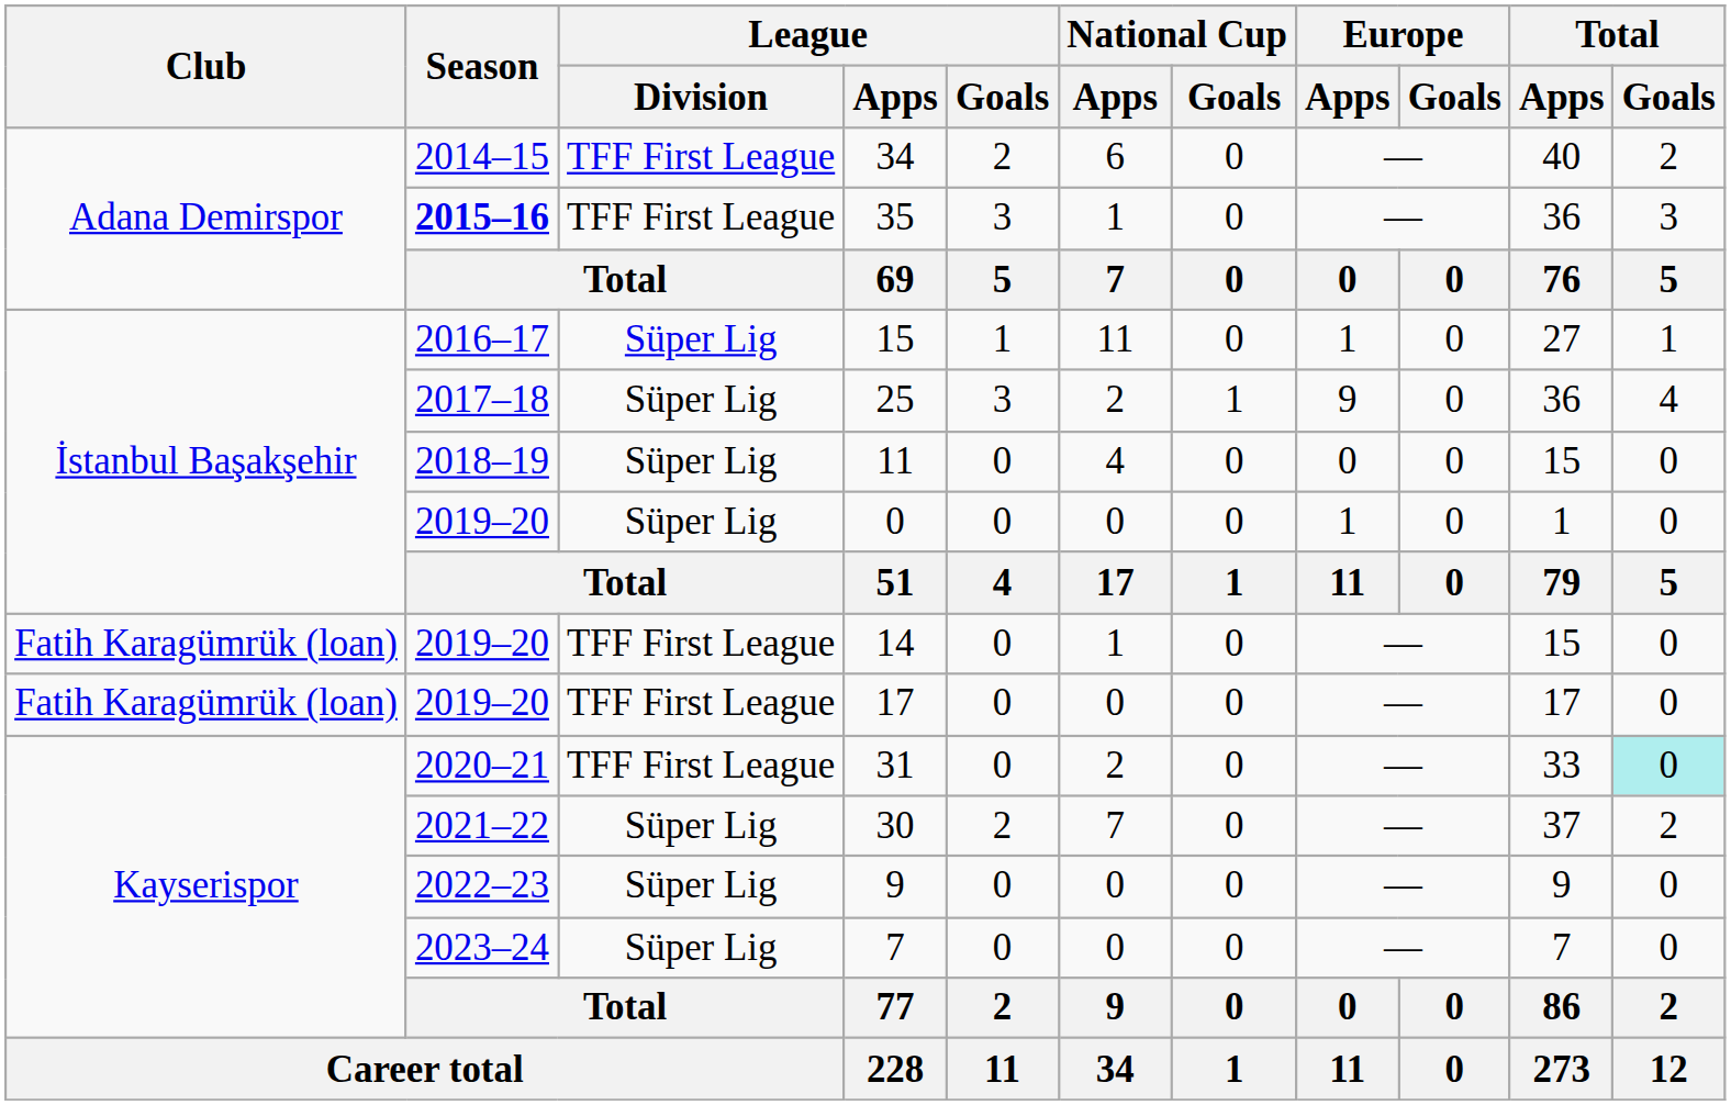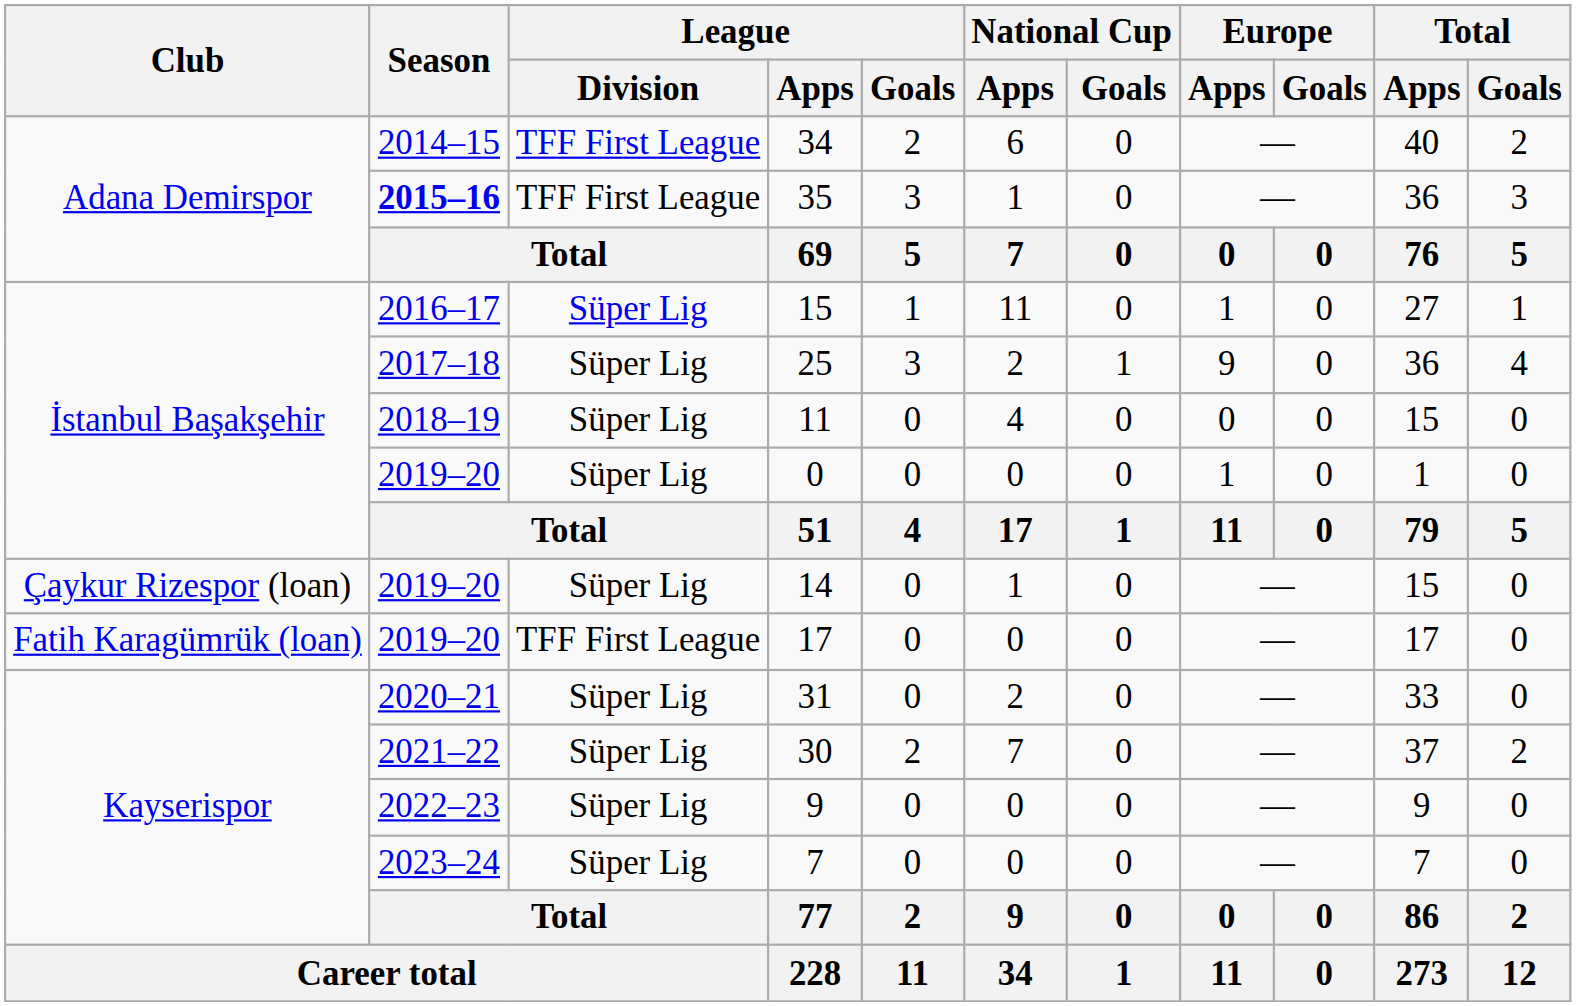 <table class="wikitable" style="text-align: center">
 <tr>
 <th rowspan="2">Club</th>
 <th rowspan="2">Season</th>
 <th colspan="3">League</th>
 <th colspan="2">National Cup</th>
 <th colspan="2">Europe</th>
 <th colspan="2">Total</th>
 </tr>
 <tr>
 <th>Division</th>
 <th>Apps</th>
 <th>Goals</th>
 <th>Apps</th>
 <th>Goals</th>
 <th>Apps</th>
 <th>Goals</th>
 <th>Apps</th>
 <th>Goals</th>
 </tr>
 <tr>
 <td rowspan="3"><a href='#'>Adana Demirspor</a></td>
 <td><a href='#'>2014–15</a></td>
 <td><a href='#'>TFF First League</a></td>
 <td>34</td>
 <td>2</td>
 <td>6</td>
 <td>0</td>
 <td colspan="2">—</td>
 <td>40</td>
 <td>2</td>
 </tr>
 <tr>
 <td><strong><a href='#'>2015–16</a></strong></td>
 <td>TFF First League</td>
 <td>35</td>
 <td>3</td>
 <td>1</td>
 <td>0</td>
 <td colspan="2">—</td>
 <td>36</td>
 <td>3</td>
 </tr>
 <tr>
 <th colspan="2">Total</th>
 <th>69</th>
 <th>5</th>
 <th>7</th>
 <th>0</th>
 <th>0</th>
 <th>0</th>
 <th>76</th>
 <th>5</th>
 </tr>
 <tr>
 <td rowspan="5"><a href='#'>İstanbul Başakşehir</a></td>
 <td><a href='#'>2016–17</a></td>
 <td><a href='#'>Süper Lig</a></td>
 <td>15</td>
 <td>1</td>
 <td>11</td>
 <td>0</td>
 <td>1</td>
 <td>0</td>
 <td>27</td>
 <td>1</td>
 </tr>
 <tr>
 <td><a href='#'>2017–18</a></td>
 <td>Süper Lig</td>
 <td>25</td>
 <td>3</td>
 <td>2</td>
 <td>1</td>
 <td>9</td>
 <td>0</td>
 <td>36</td>
 <td>4</td>
 </tr>
 <tr>
 <td><a href='#'>2018–19</a></td>
 <td>Süper Lig</td>
 <td>11</td>
 <td>0</td>
 <td>4</td>
 <td>0</td>
 <td>0</td>
 <td>0</td>
 <td>15</td>
 <td>0</td>
 </tr>
 <tr>
 <td><a href='#'>2019–20</a></td>
 <td>Süper Lig</td>
 <td>0</td>
 <td>0</td>
 <td>0</td>
 <td>0</td>
 <td>1</td>
 <td>0</td>
 <td>1</td>
 <td>0</td>
 </tr>
 <tr>
 <th colspan="2">Total</th>
 <th>51</th>
 <th>4</th>
 <th>17</th>
 <th>1</th>
 <th>11</th>
 <th>0</th>
 <th>79</th>
 <th>5</th>
 </tr>
 <tr>
-<td><a href='#'>Fatih Karagümrük (loan)</a></td>
+<td><a href='#'>Çaykur Rizespor</a> (loan)</td>
 <td><a href='#'>2019–20</a></td>
-<td>TFF First League</td>
+<td>Süper Lig</td>
 <td>14</td>
 <td>0</td>
 <td>1</td>
 <td>0</td>
 <td colspan="2">—</td>
 <td>15</td>
 <td>0</td>
 </tr>
 <tr>
 <td><a href='#'>Fatih Karagümrük (loan)</a></td>
 <td><a href='#'>2019–20</a></td>
 <td>TFF First League</td>
 <td>17</td>
 <td>0</td>
 <td>0</td>
 <td>0</td>
 <td colspan="2">—</td>
 <td>17</td>
 <td>0</td>
 </tr>
 <tr>
 <td rowspan="5"><a href='#'>Kayserispor</a></td>
 <td><a href='#'>2020–21</a></td>
-<td>TFF First League</td>
+<td>Süper Lig</td>
 <td>31</td>
 <td>0</td>
 <td>2</td>
 <td>0</td>
 <td colspan="2">—</td>
 <td>33</td>
-<td style="background: paleturquoise;">0</td>
+<td>0</td>
 </tr>
 <tr>
 <td><a href='#'>2021–22</a></td>
 <td>Süper Lig</td>
 <td>30</td>
 <td>2</td>
 <td>7</td>
 <td>0</td>
 <td colspan="2">—</td>
 <td>37</td>
 <td>2</td>
 </tr>
 <tr>
 <td><a href='#'>2022–23</a></td>
 <td>Süper Lig</td>
 <td>9</td>
 <td>0</td>
 <td>0</td>
 <td>0</td>
 <td colspan="2">—</td>
 <td>9</td>
 <td>0</td>
 </tr>
 <tr>
 <td><a href='#'>2023–24</a></td>
 <td>Süper Lig</td>
 <td>7</td>
 <td>0</td>
 <td>0</td>
 <td>0</td>
 <td colspan="2">—</td>
 <td>7</td>
 <td>0</td>
 </tr>
 <tr>
 <th colspan="2">Total</th>
 <th>77</th>
 <th>2</th>
 <th>9</th>
 <th>0</th>
 <th>0</th>
 <th>0</th>
 <th>86</th>
 <th>2</th>
 </tr>
 <tr>
 <th colspan="3">Career total</th>
 <th>228</th>
 <th>11</th>
 <th>34</th>
 <th>1</th>
 <th>11</th>
 <th>0</th>
 <th>273</th>
 <th>12</th>
 </tr>
 </table>
